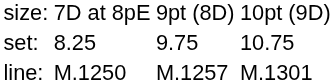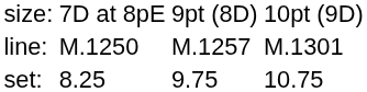 <table style="margin-left:40px;">
 <tr>
 <td>size:</td>
 <td>7D at 8pE</td>
 <td>9pt (8D)</td>
 <td>10pt (9D)</td>
 </tr>
 <tr>
+<td>line:</td>
+<td>M.1250</td>
+<td>M.1257</td>
+<td>M.1301</td>
+</tr>
+<tr>
 <td>set:</td>
 <td>8.25</td>
 <td>9.75</td>
 <td>10.75</td>
 </tr>
-<tr>
-<td>line:</td>
-<td>M.1250</td>
-<td>M.1257</td>
-<td>M.1301</td>
-</tr>
 </table>
